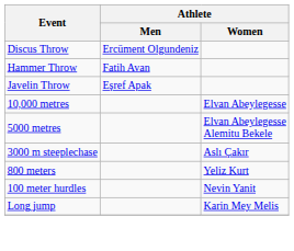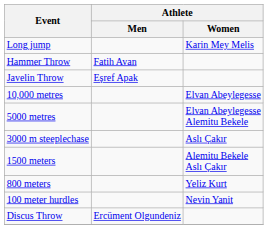 <table class=wikitable style="font-size:90%">
 <tr>
 <th rowspan=2>Event</th>
 <th colspan=2>Athlete</th>
 </tr>
 <tr>
 <th>Men</th>
 <th>Women</th>
 </tr>
 <tr>
-<td><a href='#'>Discus Throw</a></td>
-<td><a href='#'>Ercüment Olgundeniz</a><br></td>
+<td><a href='#'>Long jump</a></td>
 <td></td>
+<td><a href='#'>Karin Mey Melis</a><br></td>
 </tr>
 <tr>
 <td><a href='#'>Hammer Throw</a></td>
 <td><a href='#'>Fatih Avan</a><br></td>
 <td></td>
 </tr>
 <tr>
 <td><a href='#'>Javelin Throw</a></td>
 <td><a href='#'>Eşref Apak</a><br></td>
 <td></td>
 </tr>
 <tr>
 <td><a href='#'>10,000 metres</a></td>
 <td></td>
 <td><a href='#'>Elvan Abeylegesse</a><br></td>
 </tr>
 <tr>
 <td><a href='#'>5000 metres</a></td>
 <td></td>
 <td><a href='#'>Elvan Abeylegesse</a><br> <a href='#'>Alemitu Bekele</a><br></td>
 </tr>
 <tr>
 <td><a href='#'>3000 m steeplechase</a></td>
 <td></td>
 <td><a href='#'>Aslı Çakır</a><br></td>
 </tr>
 <tr>
+<td><a href='#'>1500 meters</a></td>
+<td></td>
+<td><a href='#'>Alemitu Bekele</a><br> <a href='#'>Aslı Çakır</a><br></td>
+</tr>
+<tr>
 <td><a href='#'>800 meters</a></td>
 <td></td>
 <td><a href='#'>Yeliz Kurt</a><br></td>
 </tr>
 <tr>
 <td><a href='#'>100 meter hurdles</a></td>
 <td></td>
 <td><a href='#'>Nevin Yanit</a><br></td>
 </tr>
 <tr>
-<td><a href='#'>Long jump</a></td>
+<td><a href='#'>Discus Throw</a></td>
+<td><a href='#'>Ercüment Olgundeniz</a><br></td>
 <td></td>
-<td><a href='#'>Karin Mey Melis</a><br></td>
 </tr>
 <tr>
 </tr>
 </table>
